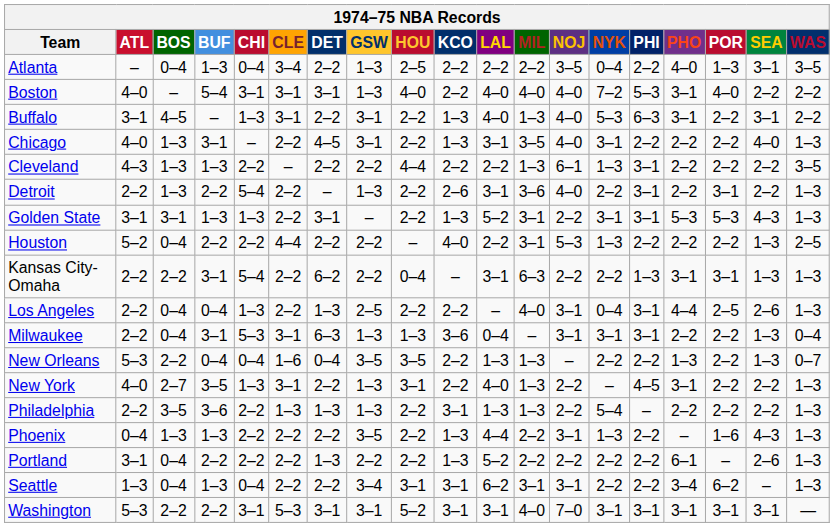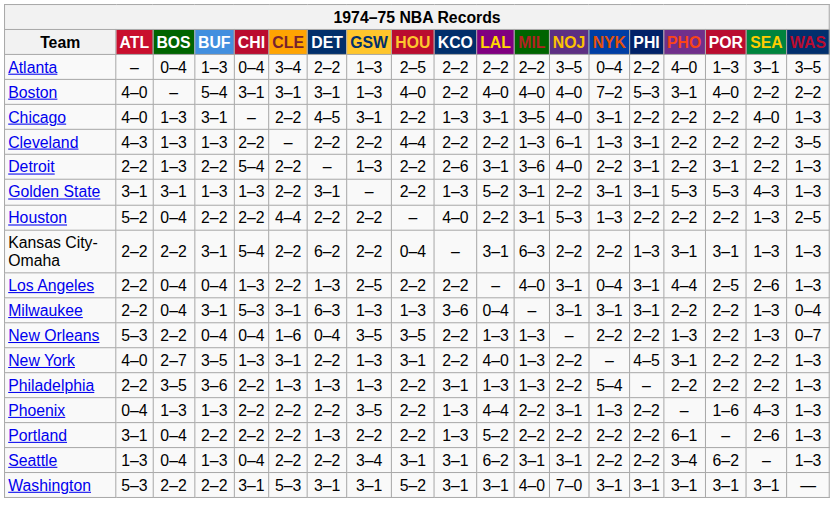 <table class="wikitable" style="font-size:95%; text-align:center;">
 <tr>
 <th colspan=19>1974–75 NBA Records</th>
 </tr>
 <tr>
 <th width=100>Team</th>
 <th style="background:#C90F2E;color:#FFFFFF;width=35">ATL</th>
 <th style="background:#006400;color:#FFFFFF;width=35">BOS</th>
 <th style="background:#428FDF;color:#FFFFFF;width=35">BUF</th>
 <th style="background:#BA0C2F;color:#FFFFFF;width=35">CHI</th>
 <th style="background:#FFA402;color:#77222F;width=35">CLE</th>
 <th style="background:#012F6B;color:#FFFFFF;width=35">DET</th>
 <th style="background:#FFC62C;color:#012F6B;width=35">GSW</th>
 <th style="background:#BA0C2F;color:#FEC72E;width=35">HOU</th>
 <th style="background:#012F6B;color:#FFFFFF;width=35">KCO</th>
 <th style="background:#800080;color:#FFD700;width=35">LAL</th>
 <th style="background:#006400;color:#B22222;width=35">MIL</th>
 <th style="background:#5C2F83;color:#FCC200;width=35">NOJ</th>
 <th style="background:#003EA4;color:#E35208;width=35">NYK</th>
 <th style="background:#012268;color:#FFFFFF;width=35">PHI</th>
 <th style="background:#702F8B;color:#FA4417;width=35">PHO</th>
 <th style="background:#BA0C2F;color:#FFFFFF;width=35">POR</th>
 <th style="background:#00843D;color:#FFCD01;width=35">SEA</th>
 <th style="background:#012F6D;color:#BA0C2F;width=35">WAS</th>
 </tr>
 <tr>
 <td style="text-align:left;"><a href='#'>Atlanta</a></td>
 <td>–</td>
 <td>0–4</td>
 <td>1–3</td>
 <td>0–4</td>
 <td>3–4</td>
 <td>2–2</td>
 <td>1–3</td>
 <td>2–5</td>
 <td>2–2</td>
 <td>2–2</td>
 <td>2–2</td>
 <td>3–5</td>
 <td>0–4</td>
 <td>2–2</td>
 <td>4–0</td>
 <td>1–3</td>
 <td>3–1</td>
 <td>3–5</td>
 </tr>
 <tr>
 <td style="text-align:left;"><a href='#'>Boston</a></td>
 <td>4–0</td>
 <td>–</td>
 <td>5–4</td>
 <td>3–1</td>
 <td>3–1</td>
 <td>3–1</td>
 <td>1–3</td>
 <td>4–0</td>
 <td>2–2</td>
 <td>4–0</td>
 <td>4–0</td>
 <td>4–0</td>
 <td>7–2</td>
 <td>5–3</td>
 <td>3–1</td>
 <td>4–0</td>
 <td>2–2</td>
-<td>2–2</td>
-</tr>
-<tr>
-<td style="text-align:left;"><a href='#'>Buffalo</a></td>
-<td>3–1</td>
-<td>4–5</td>
-<td>–</td>
-<td>1–3</td>
-<td>3–1</td>
-<td>2–2</td>
-<td>3–1</td>
-<td>2–2</td>
-<td>1–3</td>
-<td>4–0</td>
-<td>1–3</td>
-<td>4–0</td>
-<td>5–3</td>
-<td>6–3</td>
-<td>3–1</td>
-<td>2–2</td>
-<td>3–1</td>
 <td>2–2</td>
 </tr>
 <tr>
 <td style="text-align:left;"><a href='#'>Chicago</a></td>
 <td>4–0</td>
 <td>1–3</td>
 <td>3–1</td>
 <td>–</td>
 <td>2–2</td>
 <td>4–5</td>
 <td>3–1</td>
 <td>2–2</td>
 <td>1–3</td>
 <td>3–1</td>
 <td>3–5</td>
 <td>4–0</td>
 <td>3–1</td>
 <td>2–2</td>
 <td>2–2</td>
 <td>2–2</td>
 <td>4–0</td>
 <td>1–3</td>
 </tr>
 <tr>
 <td style="text-align:left;"><a href='#'>Cleveland</a></td>
 <td>4–3</td>
 <td>1–3</td>
 <td>1–3</td>
 <td>2–2</td>
 <td>–</td>
 <td>2–2</td>
 <td>2–2</td>
 <td>4–4</td>
 <td>2–2</td>
 <td>2–2</td>
 <td>1–3</td>
 <td>6–1</td>
 <td>1–3</td>
 <td>3–1</td>
 <td>2–2</td>
 <td>2–2</td>
 <td>2–2</td>
 <td>3–5</td>
 </tr>
 <tr>
 <td style="text-align:left;"><a href='#'>Detroit</a></td>
 <td>2–2</td>
 <td>1–3</td>
 <td>2–2</td>
 <td>5–4</td>
 <td>2–2</td>
 <td>–</td>
 <td>1–3</td>
 <td>2–2</td>
 <td>2–6</td>
 <td>3–1</td>
 <td>3–6</td>
 <td>4–0</td>
 <td>2–2</td>
 <td>3–1</td>
 <td>2–2</td>
 <td>3–1</td>
 <td>2–2</td>
 <td>1–3</td>
 </tr>
 <tr>
 <td style="text-align:left;"><a href='#'>Golden State</a></td>
 <td>3–1</td>
 <td>3–1</td>
 <td>1–3</td>
 <td>1–3</td>
 <td>2–2</td>
 <td>3–1</td>
 <td>–</td>
 <td>2–2</td>
 <td>1–3</td>
 <td>5–2</td>
 <td>3–1</td>
 <td>2–2</td>
 <td>3–1</td>
 <td>3–1</td>
 <td>5–3</td>
 <td>5–3</td>
 <td>4–3</td>
 <td>1–3</td>
 </tr>
 <tr>
 <td style="text-align:left;"><a href='#'>Houston</a></td>
 <td>5–2</td>
 <td>0–4</td>
 <td>2–2</td>
 <td>2–2</td>
 <td>4–4</td>
 <td>2–2</td>
 <td>2–2</td>
 <td>–</td>
 <td>4–0</td>
 <td>2–2</td>
 <td>3–1</td>
 <td>5–3</td>
 <td>1–3</td>
 <td>2–2</td>
 <td>2–2</td>
 <td>2–2</td>
 <td>1–3</td>
 <td>2–5</td>
 </tr>
 <tr>
 <td style="text-align:left;">Kansas City-Omaha</td>
 <td>2–2</td>
 <td>2–2</td>
 <td>3–1</td>
 <td>5–4</td>
 <td>2–2</td>
 <td>6–2</td>
 <td>2–2</td>
 <td>0–4</td>
 <td>–</td>
 <td>3–1</td>
 <td>6–3</td>
 <td>2–2</td>
 <td>2–2</td>
 <td>1–3</td>
 <td>3–1</td>
 <td>3–1</td>
 <td>1–3</td>
 <td>1–3</td>
 </tr>
 <tr>
 <td style="text-align:left;"><a href='#'>Los Angeles</a></td>
 <td>2–2</td>
 <td>0–4</td>
 <td>0–4</td>
 <td>1–3</td>
 <td>2–2</td>
 <td>1–3</td>
 <td>2–5</td>
 <td>2–2</td>
 <td>2–2</td>
 <td>–</td>
 <td>4–0</td>
 <td>3–1</td>
 <td>0–4</td>
 <td>3–1</td>
 <td>4–4</td>
 <td>2–5</td>
 <td>2–6</td>
 <td>1–3</td>
 </tr>
 <tr>
 <td style="text-align:left;"><a href='#'>Milwaukee</a></td>
 <td>2–2</td>
 <td>0–4</td>
 <td>3–1</td>
 <td>5–3</td>
 <td>3–1</td>
 <td>6–3</td>
 <td>1–3</td>
 <td>1–3</td>
 <td>3–6</td>
 <td>0–4</td>
 <td>–</td>
 <td>3–1</td>
 <td>3–1</td>
 <td>3–1</td>
 <td>2–2</td>
 <td>2–2</td>
 <td>1–3</td>
 <td>0–4</td>
 </tr>
 <tr>
 <td style="text-align:left;"><a href='#'>New Orleans</a></td>
 <td>5–3</td>
 <td>2–2</td>
 <td>0–4</td>
 <td>0–4</td>
 <td>1–6</td>
 <td>0–4</td>
 <td>3–5</td>
 <td>3–5</td>
 <td>2–2</td>
 <td>1–3</td>
 <td>1–3</td>
 <td>–</td>
 <td>2–2</td>
 <td>2–2</td>
 <td>1–3</td>
 <td>2–2</td>
 <td>1–3</td>
 <td>0–7</td>
 </tr>
 <tr>
 <td style="text-align:left;"><a href='#'>New York</a></td>
 <td>4–0</td>
 <td>2–7</td>
 <td>3–5</td>
 <td>1–3</td>
 <td>3–1</td>
 <td>2–2</td>
 <td>1–3</td>
 <td>3–1</td>
 <td>2–2</td>
 <td>4–0</td>
 <td>1–3</td>
 <td>2–2</td>
 <td>–</td>
 <td>4–5</td>
 <td>3–1</td>
 <td>2–2</td>
 <td>2–2</td>
 <td>1–3</td>
 </tr>
 <tr>
 <td style="text-align:left;"><a href='#'>Philadelphia</a></td>
 <td>2–2</td>
 <td>3–5</td>
 <td>3–6</td>
 <td>2–2</td>
 <td>1–3</td>
 <td>1–3</td>
 <td>1–3</td>
 <td>2–2</td>
 <td>3–1</td>
 <td>1–3</td>
 <td>1–3</td>
 <td>2–2</td>
 <td>5–4</td>
 <td>–</td>
 <td>2–2</td>
 <td>2–2</td>
 <td>2–2</td>
 <td>1–3</td>
 </tr>
 <tr>
 <td style="text-align:left;"><a href='#'>Phoenix</a></td>
 <td>0–4</td>
 <td>1–3</td>
 <td>1–3</td>
 <td>2–2</td>
 <td>2–2</td>
 <td>2–2</td>
 <td>3–5</td>
 <td>2–2</td>
 <td>1–3</td>
 <td>4–4</td>
 <td>2–2</td>
 <td>3–1</td>
 <td>1–3</td>
 <td>2–2</td>
 <td>–</td>
 <td>1–6</td>
 <td>4–3</td>
 <td>1–3</td>
 </tr>
 <tr>
 <td style="text-align:left;"><a href='#'>Portland</a></td>
 <td>3–1</td>
 <td>0–4</td>
 <td>2–2</td>
 <td>2–2</td>
 <td>2–2</td>
 <td>1–3</td>
 <td>2–2</td>
 <td>2–2</td>
 <td>1–3</td>
 <td>5–2</td>
 <td>2–2</td>
 <td>2–2</td>
 <td>2–2</td>
 <td>2–2</td>
 <td>6–1</td>
 <td>–</td>
 <td>2–6</td>
 <td>1–3</td>
 </tr>
 <tr>
 <td style="text-align:left;"><a href='#'>Seattle</a></td>
 <td>1–3</td>
 <td>0–4</td>
 <td>1–3</td>
 <td>0–4</td>
 <td>2–2</td>
 <td>2–2</td>
 <td>3–4</td>
 <td>3–1</td>
 <td>3–1</td>
 <td>6–2</td>
 <td>3–1</td>
 <td>3–1</td>
 <td>2–2</td>
 <td>2–2</td>
 <td>3–4</td>
 <td>6–2</td>
 <td>–</td>
 <td>1–3</td>
 </tr>
 <tr>
 <td style="text-align:left;"><a href='#'>Washington</a></td>
 <td>5–3</td>
 <td>2–2</td>
 <td>2–2</td>
 <td>3–1</td>
 <td>5–3</td>
 <td>3–1</td>
 <td>3–1</td>
 <td>5–2</td>
 <td>3–1</td>
 <td>3–1</td>
 <td>4–0</td>
 <td>7–0</td>
 <td>3–1</td>
 <td>3–1</td>
 <td>3–1</td>
 <td>3–1</td>
 <td>3–1</td>
 <td>—</td>
 </tr>
 </table>
